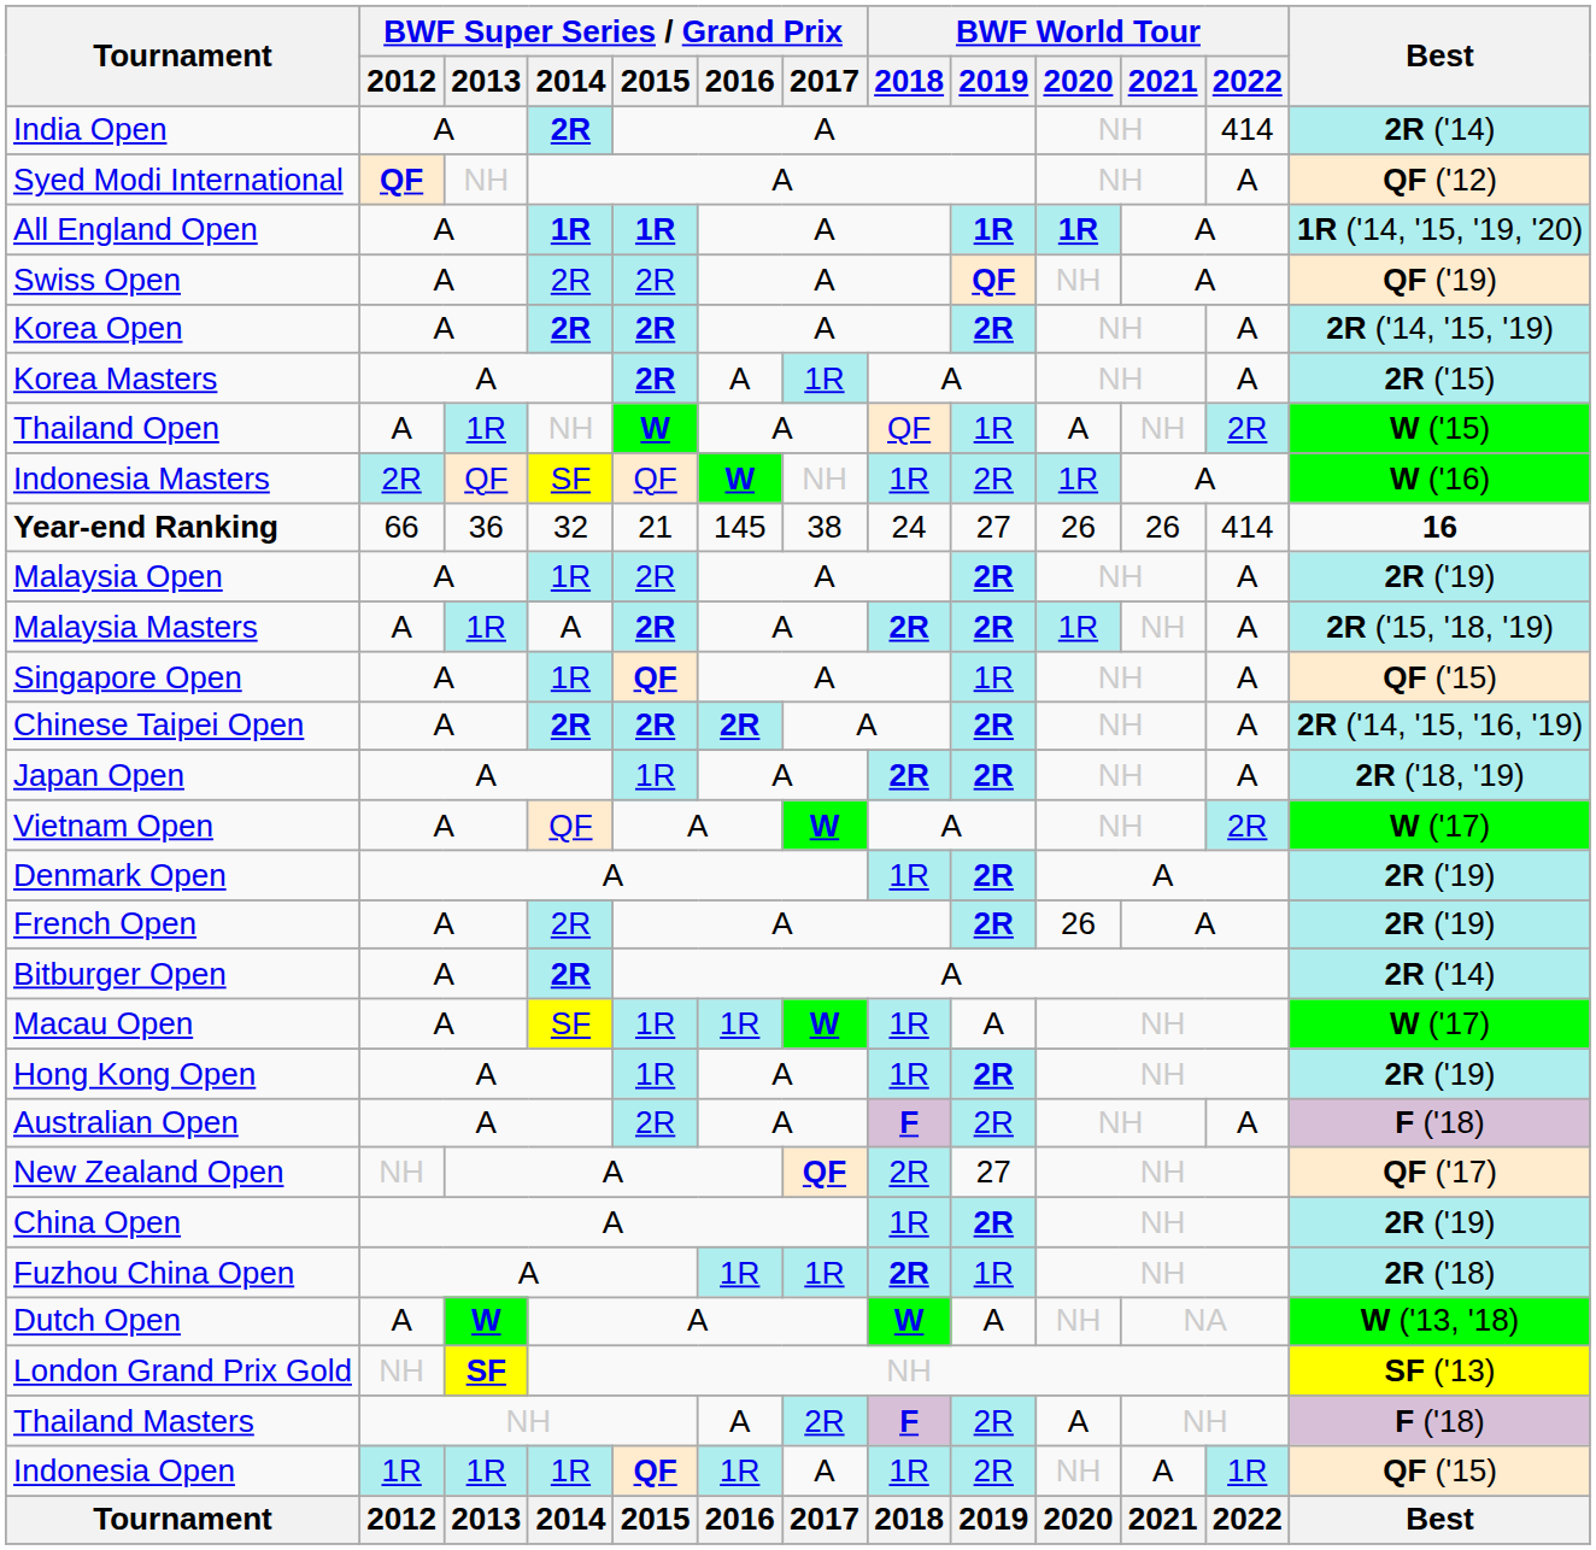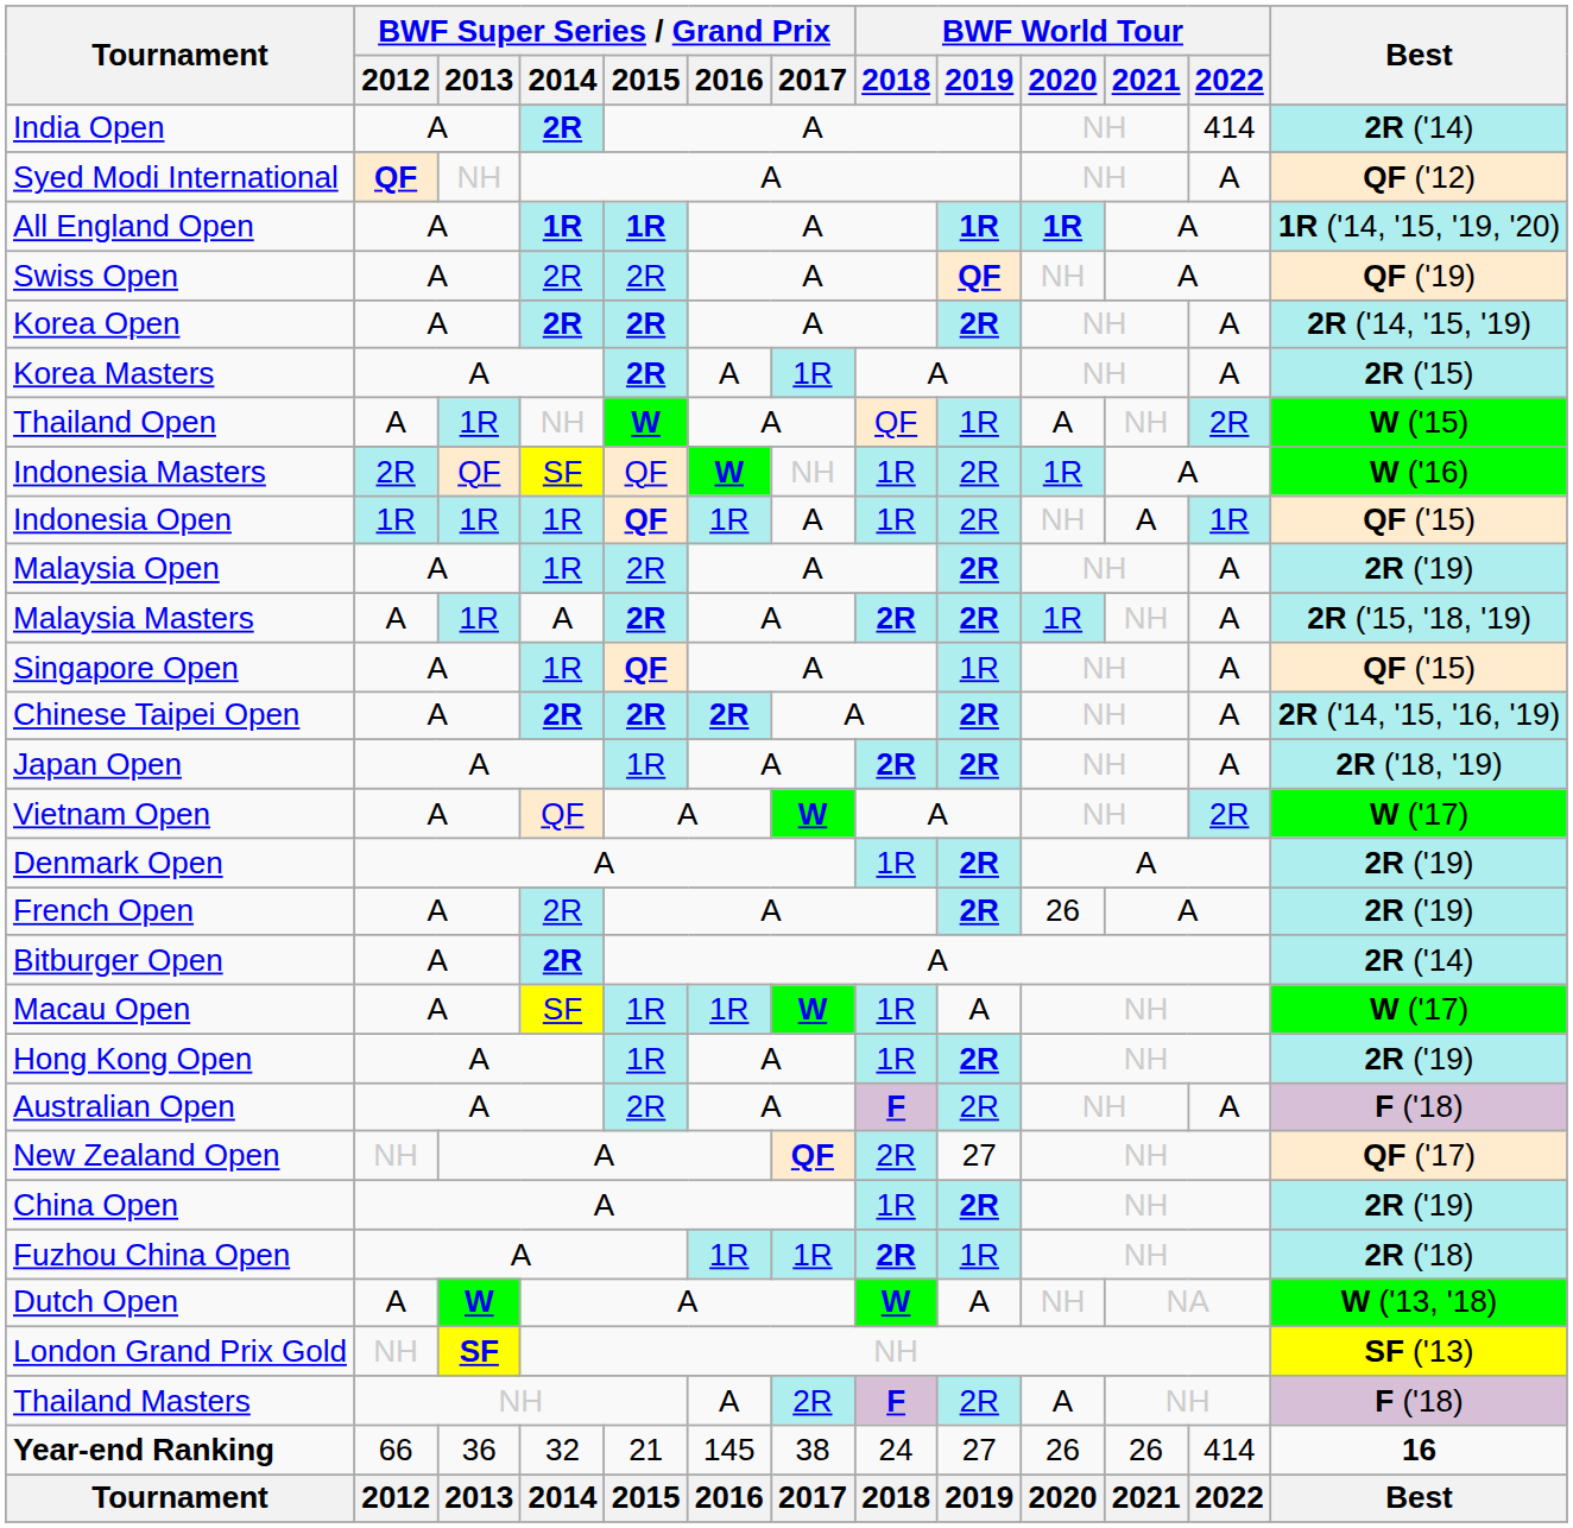 <table class="wikitable" style="font-size: 90%; text-align:center">
 <tr>
 <th rowspan="2">Tournament</th>
 <th colspan="6"><strong><a href='#'>BWF Super Series</a> / <a href='#'>Grand Prix</a></strong></th>
 <th colspan="5"><strong><a href='#'>BWF World Tour</a></strong></th>
 <th rowspan="2">Best</th>
 </tr>
 <tr>
 <th>2012</th>
 <th>2013</th>
 <th>2014</th>
 <th>2015</th>
 <th>2016</th>
 <th>2017</th>
 <th><a href='#'>2018</a></th>
 <th><a href='#'>2019</a></th>
 <th><a href='#'>2020</a></th>
 <th><a href='#'>2021</a></th>
 <th><a href='#'>2022</a></th>
 </tr>
 <tr>
 <td align=left><a href='#'>India Open</a></td>
 <td colspan="2">A</td>
 <td bgcolor=AFEEEE><a href='#'><strong>2R</strong></a></td>
 <td colspan="5">A</td>
 <td colspan="2" style=color:#ccc>NH</td>
 <td align=center>414</td>
 <td bgcolor=AFEEEE><strong>2R</strong> ('14)</td>
 </tr>
 <tr>
 <td align=left><a href='#'>Syed Modi International</a></td>
 <td bgcolor=FFEBCD><a href='#'><strong>QF</strong></a></td>
 <td style=color:#ccc>NH</td>
 <td colspan="6">A</td>
 <td colspan="2" style=color:#ccc>NH</td>
 <td>A</td>
 <td bgcolor=FFEBCD><strong>QF</strong> ('12)</td>
 </tr>
 <tr>
 <td align=left><a href='#'>All England Open</a></td>
 <td colspan="2">A</td>
 <td bgcolor=AFEEEE><a href='#'><strong>1R</strong></a></td>
 <td bgcolor=AFEEEE><a href='#'><strong>1R</strong></a></td>
 <td colspan="3">A</td>
 <td bgcolor=AFEEEE><a href='#'><strong>1R</strong></a></td>
 <td bgcolor=AFEEEE><a href='#'><strong>1R</strong></a></td>
 <td colspan="2">A</td>
 <td bgcolor=AFEEEE><strong>1R</strong> ('14, '15, '19, '20)</td>
 </tr>
 <tr>
 <td align=left><a href='#'>Swiss Open</a></td>
 <td colspan="2">A</td>
 <td bgcolor=AFEEEE><a href='#'>2R</a></td>
 <td bgcolor=AFEEEE><a href='#'>2R</a></td>
 <td colspan="3">A</td>
 <td bgcolor=FFEBCD><a href='#'><strong>QF</strong></a></td>
 <td style=color:#ccc>NH</td>
 <td colspan="2">A</td>
 <td bgcolor=FFEBCD><strong>QF</strong> ('19)</td>
 </tr>
 <tr>
 <td align=left><a href='#'>Korea Open</a></td>
 <td colspan="2">A</td>
 <td bgcolor=AFEEEE><a href='#'><strong>2R</strong></a></td>
 <td bgcolor=AFEEEE><a href='#'><strong>2R</strong></a></td>
 <td colspan="3">A</td>
 <td bgcolor=AFEEEE><a href='#'><strong>2R</strong></a></td>
 <td colspan="2" style=color:#ccc>NH</td>
 <td>A</td>
 <td bgcolor=AFEEEE><strong>2R</strong> ('14, '15, '19)</td>
 </tr>
 <tr>
 <td align=left><a href='#'>Korea Masters</a></td>
 <td colspan="3">A</td>
 <td bgcolor=AFEEEE><a href='#'><strong>2R</strong></a></td>
 <td>A</td>
 <td bgcolor=AFEEEE><a href='#'>1R</a></td>
 <td colspan="2">A</td>
 <td colspan="2" style=color:#ccc>NH</td>
 <td>A</td>
 <td bgcolor=AFEEEE><strong>2R</strong> ('15)</td>
 </tr>
 <tr>
 <td align=left><a href='#'>Thailand Open</a></td>
 <td>A</td>
 <td bgcolor=AFEEEE><a href='#'>1R</a></td>
 <td style=color:#ccc>NH</td>
 <td bgcolor=00FF00><a href='#'><strong>W</strong></a></td>
 <td colspan="2">A</td>
 <td bgcolor=FFEBCD><a href='#'>QF</a></td>
 <td bgcolor=AFEEEE><a href='#'>1R</a></td>
 <td>A</td>
 <td style=color:#ccc>NH</td>
 <td bgcolor=AFEEEE><a href='#'>2R</a></td>
 <td bgcolor=00FF00><strong>W</strong> ('15)</td>
 </tr>
 <tr>
 <td align=left><a href='#'>Indonesia Masters</a></td>
 <td bgcolor=AFEEEE><a href='#'>2R</a></td>
 <td bgcolor=FFEBCD><a href='#'>QF</a></td>
 <td bgcolor=FFFF00><a href='#'>SF</a></td>
 <td bgcolor=FFEBCD><a href='#'>QF</a></td>
 <td bgcolor=00FF00><a href='#'><strong>W</strong></a></td>
 <td style=color:#ccc>NH</td>
 <td bgcolor=AFEEEE><a href='#'>1R</a></td>
 <td bgcolor=AFEEEE><a href='#'>2R</a></td>
 <td bgcolor=AFEEEE><a href='#'>1R</a></td>
 <td colspan="2">A</td>
 <td bgcolor=00FF00><strong>W</strong> ('16)</td>
 </tr>
 <tr>
-<td align=left><strong>Year-end Ranking</strong></td>
-<td align=center>66</td>
-<td align=center>36</td>
-<td align=center>32</td>
-<td align=center>21</td>
-<td align=center>145</td>
-<td align=center>38</td>
-<td align=center>24</td>
-<td align=center>27</td>
-<td align=center>26</td>
-<td align=center>26</td>
-<td align=center>414</td>
-<td align=center><strong>16</strong></td>
+<td align=left><a href='#'>Indonesia Open</a></td>
+<td bgcolor=AFEEEE><a href='#'>1R</a></td>
+<td bgcolor=AFEEEE><a href='#'>1R</a></td>
+<td bgcolor=AFEEEE><a href='#'>1R</a></td>
+<td bgcolor=FFEBCD><a href='#'><strong>QF</strong></a></td>
+<td bgcolor=AFEEEE><a href='#'>1R</a></td>
+<td>A</td>
+<td bgcolor=AFEEEE><a href='#'>1R</a></td>
+<td bgcolor=AFEEEE><a href='#'>2R</a></td>
+<td style=color:#ccc>NH</td>
+<td>A</td>
+<td bgcolor=AFEEEE><a href='#'>1R</a></td>
+<td bgcolor=FFEBCD><strong>QF</strong> ('15)</td>
 </tr>
 <tr>
 <td align=left><a href='#'>Malaysia Open</a></td>
 <td colspan="2">A</td>
 <td bgcolor=AFEEEE><a href='#'>1R</a></td>
 <td bgcolor=AFEEEE><a href='#'>2R</a></td>
 <td colspan="3">A</td>
 <td bgcolor=AFEEEE><a href='#'><strong>2R</strong></a></td>
 <td colspan="2" style=color:#ccc>NH</td>
 <td>A</td>
 <td bgcolor=AFEEEE><strong>2R</strong> ('19)</td>
 </tr>
 <tr>
 <td align=left><a href='#'>Malaysia Masters</a></td>
 <td>A</td>
 <td bgcolor=AFEEEE><a href='#'>1R</a></td>
 <td>A</td>
 <td bgcolor=AFEEEE><a href='#'><strong>2R</strong></a></td>
 <td colspan="2">A</td>
 <td bgcolor=AFEEEE><a href='#'><strong>2R</strong></a></td>
 <td bgcolor=AFEEEE><a href='#'><strong>2R</strong></a></td>
 <td bgcolor=AFEEEE><a href='#'>1R</a></td>
 <td style=color:#ccc>NH</td>
 <td>A</td>
 <td bgcolor=AFEEEE><strong>2R</strong> ('15, '18, '19)</td>
 </tr>
 <tr>
 <td align=left><a href='#'>Singapore Open</a></td>
 <td colspan="2">A</td>
 <td bgcolor=AFEEEE><a href='#'>1R</a></td>
 <td bgcolor=FFEBCD><a href='#'><strong>QF</strong></a></td>
 <td colspan="3">A</td>
 <td bgcolor=AFEEEE><a href='#'>1R</a></td>
 <td colspan="2" style=color:#ccc>NH</td>
 <td>A</td>
 <td bgcolor=FFEBCD><strong>QF</strong> ('15)</td>
 </tr>
 <tr>
 <td align=left><a href='#'>Chinese Taipei Open</a></td>
 <td colspan="2">A</td>
 <td bgcolor=AFEEEE><a href='#'><strong>2R</strong></a></td>
 <td bgcolor=AFEEEE><a href='#'><strong>2R</strong></a></td>
 <td bgcolor=AFEEEE><a href='#'><strong>2R</strong></a></td>
 <td colspan="2">A</td>
 <td bgcolor=AFEEEE><a href='#'><strong>2R</strong></a></td>
 <td colspan="2" style=color:#ccc>NH</td>
 <td>A</td>
 <td bgcolor=AFEEEE><strong>2R</strong> ('14, '15, '16, '19)</td>
 </tr>
 <tr>
 <td align=left><a href='#'>Japan Open</a></td>
 <td colspan="3">A</td>
 <td bgcolor=AFEEEE><a href='#'>1R</a></td>
 <td colspan="2">A</td>
 <td bgcolor=AFEEEE><a href='#'><strong>2R</strong></a></td>
 <td bgcolor=AFEEEE><a href='#'><strong>2R</strong></a></td>
 <td colspan="2" style=color:#ccc>NH</td>
 <td>A</td>
 <td bgcolor=AFEEEE><strong>2R</strong> ('18, '19)</td>
 </tr>
 <tr>
 <td align=left><a href='#'>Vietnam Open</a></td>
 <td colspan="2">A</td>
 <td bgcolor=FFEBCD><a href='#'>QF</a></td>
 <td colspan="2">A</td>
 <td bgcolor=00FF00><a href='#'><strong>W</strong></a></td>
 <td colspan="2">A</td>
 <td colspan="2" style=color:#ccc>NH</td>
 <td bgcolor=AFEEEE><a href='#'>2R</a></td>
 <td bgcolor=00FF00><strong>W</strong> ('17)</td>
 </tr>
 <tr>
 <td align=left><a href='#'>Denmark Open</a></td>
 <td colspan="6">A</td>
 <td bgcolor=AFEEEE><a href='#'>1R</a></td>
 <td bgcolor=AFEEEE><a href='#'><strong>2R</strong></a></td>
 <td colspan="3">A</td>
 <td bgcolor=AFEEEE><strong>2R</strong> ('19)</td>
 </tr>
 <tr>
 <td align=left><a href='#'>French Open</a></td>
 <td colspan="2">A</td>
 <td bgcolor=AFEEEE><a href='#'>2R</a></td>
 <td colspan="4">A</td>
 <td bgcolor=AFEEEE><a href='#'><strong>2R</strong></a></td>
 <td align=center>26</td>
 <td colspan="2">A</td>
 <td bgcolor=AFEEEE><strong>2R</strong> ('19)</td>
 </tr>
 <tr>
 <td align=left><a href='#'>Bitburger Open</a></td>
 <td colspan="2">A</td>
 <td bgcolor=AFEEEE><a href='#'><strong>2R</strong></a></td>
 <td colspan="8">A</td>
 <td bgcolor=AFEEEE><strong>2R</strong> ('14)</td>
 </tr>
 <tr>
 <td align=left><a href='#'>Macau Open</a></td>
 <td colspan="2">A</td>
 <td bgcolor=FFFF00><a href='#'>SF</a></td>
 <td bgcolor=AFEEEE><a href='#'>1R</a></td>
 <td bgcolor=AFEEEE><a href='#'>1R</a></td>
 <td bgcolor=00FF00><a href='#'><strong>W</strong></a></td>
 <td bgcolor=AFEEEE><a href='#'>1R</a></td>
 <td>A</td>
 <td colspan="3" style=color:#ccc>NH</td>
 <td bgcolor=00FF00><strong>W</strong> ('17)</td>
 </tr>
 <tr>
 <td align=left><a href='#'>Hong Kong Open</a></td>
 <td colspan="3">A</td>
 <td bgcolor=AFEEEE><a href='#'>1R</a></td>
 <td colspan="2">A</td>
 <td bgcolor=AFEEEE><a href='#'>1R</a></td>
 <td bgcolor=AFEEEE><a href='#'><strong>2R</strong></a></td>
 <td colspan="3" style=color:#ccc>NH</td>
 <td bgcolor=AFEEEE><strong>2R</strong> ('19)</td>
 </tr>
 <tr>
 <td align=left><a href='#'>Australian Open</a></td>
 <td colspan="3">A</td>
 <td bgcolor=AFEEEE><a href='#'>2R</a></td>
 <td colspan="2">A</td>
 <td bgcolor=D8BFD8><a href='#'><strong>F</strong></a></td>
 <td bgcolor=AFEEEE><a href='#'>2R</a></td>
 <td colspan="2" style=color:#ccc>NH</td>
 <td>A</td>
 <td bgcolor=D8BFD8><strong>F</strong> ('18)</td>
 </tr>
 <tr>
 <td align=left><a href='#'>New Zealand Open</a></td>
 <td style=color:#ccc>NH</td>
 <td colspan="4">A</td>
 <td bgcolor=FFEBCD><a href='#'><strong>QF</strong></a></td>
 <td bgcolor=AFEEEE><a href='#'>2R</a></td>
 <td align=center>27</td>
 <td colspan="3" style=color:#ccc>NH</td>
 <td bgcolor=FFEBCD><strong>QF</strong> ('17)</td>
 </tr>
 <tr>
 <td align=left><a href='#'>China Open</a></td>
 <td colspan="6">A</td>
 <td bgcolor=AFEEEE><a href='#'>1R</a></td>
 <td bgcolor=AFEEEE><a href='#'><strong>2R</strong></a></td>
 <td colspan="3" style=color:#ccc>NH</td>
 <td bgcolor=AFEEEE><strong>2R</strong> ('19)</td>
 </tr>
 <tr>
 <td align=left><a href='#'>Fuzhou China Open</a></td>
 <td colspan="4">A</td>
 <td bgcolor=AFEEEE><a href='#'>1R</a></td>
 <td bgcolor=AFEEEE><a href='#'>1R</a></td>
 <td bgcolor=AFEEEE><a href='#'><strong>2R</strong></a></td>
 <td bgcolor=AFEEEE><a href='#'>1R</a></td>
 <td colspan="3" style=color:#ccc>NH</td>
 <td bgcolor=AFEEEE><strong>2R</strong> ('18)</td>
 </tr>
 <tr>
 <td align=left><a href='#'>Dutch Open</a></td>
 <td>A</td>
 <td bgcolor=00FF00><a href='#'><strong>W</strong></a></td>
 <td colspan="4">A</td>
 <td bgcolor=00FF00><a href='#'><strong>W</strong></a></td>
 <td>A</td>
 <td style=color:#ccc>NH</td>
 <td colspan="2" style=color:#ccc>NA</td>
 <td bgcolor=00FF00><strong>W</strong> ('13, '18)</td>
 </tr>
 <tr>
 <td align=left><a href='#'>London Grand Prix Gold</a></td>
 <td style=color:#ccc>NH</td>
 <td bgcolor=FFFF00><a href='#'><strong>SF</strong></a></td>
 <td colspan="9" style=color:#ccc>NH</td>
 <td bgcolor=FFFF00><strong>SF</strong> ('13)</td>
 </tr>
 <tr>
 <td align=left><a href='#'>Thailand Masters</a></td>
 <td colspan="4" style=color:#ccc>NH</td>
 <td>A</td>
 <td bgcolor=AFEEEE><a href='#'>2R</a></td>
 <td bgcolor=D8BFD8><a href='#'><strong>F</strong></a></td>
 <td bgcolor=AFEEEE><a href='#'>2R</a></td>
 <td>A</td>
 <td colspan="2" style=color:#ccc>NH</td>
 <td bgcolor=D8BFD8><strong>F</strong> ('18)</td>
 </tr>
 <tr>
-<td align=left><a href='#'>Indonesia Open</a></td>
-<td bgcolor=AFEEEE><a href='#'>1R</a></td>
-<td bgcolor=AFEEEE><a href='#'>1R</a></td>
-<td bgcolor=AFEEEE><a href='#'>1R</a></td>
-<td bgcolor=FFEBCD><a href='#'><strong>QF</strong></a></td>
-<td bgcolor=AFEEEE><a href='#'>1R</a></td>
-<td>A</td>
-<td bgcolor=AFEEEE><a href='#'>1R</a></td>
-<td bgcolor=AFEEEE><a href='#'>2R</a></td>
-<td style=color:#ccc>NH</td>
-<td>A</td>
-<td bgcolor=AFEEEE><a href='#'>1R</a></td>
-<td bgcolor=FFEBCD><strong>QF</strong> ('15)</td>
+<td align=left><strong>Year-end Ranking</strong></td>
+<td align=center>66</td>
+<td align=center>36</td>
+<td align=center>32</td>
+<td align=center>21</td>
+<td align=center>145</td>
+<td align=center>38</td>
+<td align=center>24</td>
+<td align=center>27</td>
+<td align=center>26</td>
+<td align=center>26</td>
+<td align=center>414</td>
+<td align=center><strong>16</strong></td>
 </tr>
 <tr>
 <th>Tournament</th>
 <th>2012</th>
 <th>2013</th>
 <th>2014</th>
 <th>2015</th>
 <th>2016</th>
 <th>2017</th>
 <th>2018</th>
 <th>2019</th>
 <th>2020</th>
 <th>2021</th>
 <th>2022</th>
 <th>Best</th>
 </tr>
 </table>
